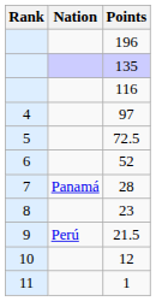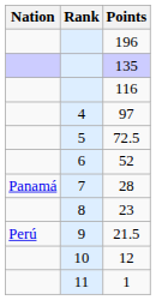 <table class="wikitable sortable" style="text-align:center">
 <tr>
+<th>Nation</th>
 <th>Rank</th>
-<th>Nation</th>
 <th>Points</th>
 </tr>
 <tr>
+<td align=left></td>
 <td bgcolor = DDEEFF></td>
-<td align=left></td>
 <td>196</td>
 </tr>
 <tr style="background-color:#ccccff">
+<td align=left></td>
 <td bgcolor = DDEEFF></td>
-<td align=left></td>
 <td>135</td>
 </tr>
 <tr>
+<td align=left></td>
 <td bgcolor = DDEEFF></td>
-<td align=left></td>
 <td>116</td>
 </tr>
 <tr>
+<td align=left></td>
 <td bgcolor = DDEEFF>4</td>
-<td align=left></td>
 <td>97</td>
 </tr>
 <tr>
+<td align=left></td>
 <td bgcolor = DDEEFF>5</td>
-<td align=left></td>
 <td>72.5</td>
 </tr>
 <tr>
+<td align=left></td>
 <td bgcolor = DDEEFF>6</td>
-<td align=left></td>
 <td>52</td>
 </tr>
 <tr>
+<td align=left> <a href='#'>Panamá</a></td>
 <td bgcolor = DDEEFF>7</td>
-<td align=left> <a href='#'>Panamá</a></td>
 <td>28</td>
 </tr>
 <tr>
+<td align=left></td>
 <td bgcolor = DDEEFF>8</td>
-<td align=left></td>
 <td>23</td>
 </tr>
 <tr>
+<td align=left> <a href='#'>Perú</a></td>
 <td bgcolor = DDEEFF>9</td>
-<td align=left> <a href='#'>Perú</a></td>
 <td>21.5</td>
 </tr>
 <tr>
+<td align=left></td>
 <td bgcolor = DDEEFF>10</td>
-<td align=left></td>
 <td>12</td>
 </tr>
 <tr>
+<td align=left></td>
 <td bgcolor = DDEEFF>11</td>
-<td align=left></td>
 <td>1</td>
 </tr>
 </table>
